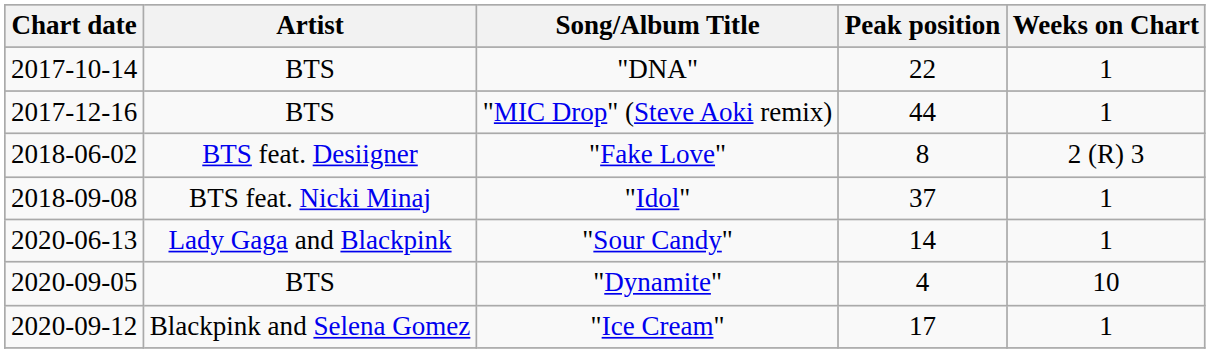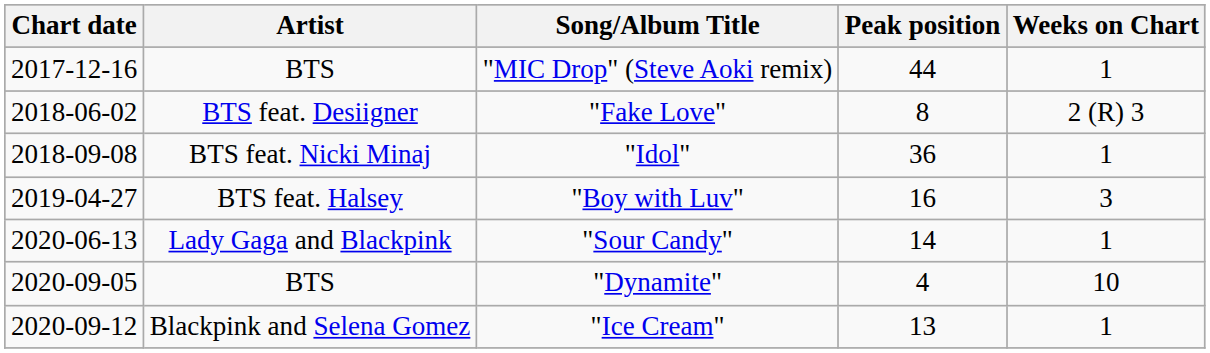 <table class="wikitable sortable" style="text-align:center">
 <tr>
 <th>Chart date</th>
 <th>Artist</th>
 <th>Song/Album Title</th>
 <th>Peak position</th>
 <th>Weeks on Chart</th>
-</tr>
-<tr>
-<td>2017-10-14</td>
-<td>BTS</td>
-<td>"DNA"</td>
-<td>22</td>
-<td>1</td>
 </tr>
 <tr>
 <td>2017-12-16</td>
 <td>BTS</td>
 <td>"<a href='#'>MIC Drop</a>" (<a href='#'>Steve Aoki</a> remix)</td>
 <td>44</td>
 <td>1</td>
 </tr>
 <tr>
 <td>2018-06-02</td>
 <td><a href='#'>BTS</a> feat. <a href='#'>Desiigner</a></td>
 <td>"<a href='#'>Fake Love</a>"</td>
 <td>8</td>
 <td>2 (R) 3</td>
 </tr>
 <tr>
 <td>2018-09-08</td>
 <td>BTS feat. <a href='#'>Nicki Minaj</a></td>
 <td>"<a href='#'>Idol</a>"</td>
-<td>37</td>
+<td>36</td>
 <td>1</td>
+</tr>
+<tr>
+<td>2019-04-27</td>
+<td>BTS feat. <a href='#'>Halsey</a></td>
+<td>"<a href='#'>Boy with Luv</a>"</td>
+<td>16</td>
+<td>3</td>
 </tr>
 <tr>
 <td>2020-06-13</td>
 <td><a href='#'>Lady Gaga</a> and <a href='#'>Blackpink</a></td>
 <td>"<a href='#'>Sour Candy</a>"</td>
 <td>14</td>
 <td>1</td>
 </tr>
 <tr>
 <td>2020-09-05</td>
 <td>BTS</td>
 <td>"<a href='#'>Dynamite</a>"</td>
 <td>4</td>
 <td>10</td>
 </tr>
 <tr>
 <td>2020-09-12</td>
 <td>Blackpink and <a href='#'>Selena Gomez</a></td>
 <td>"<a href='#'>Ice Cream</a>"</td>
-<td>17</td>
+<td>13</td>
 <td>1</td>
 </tr>
 </table>
